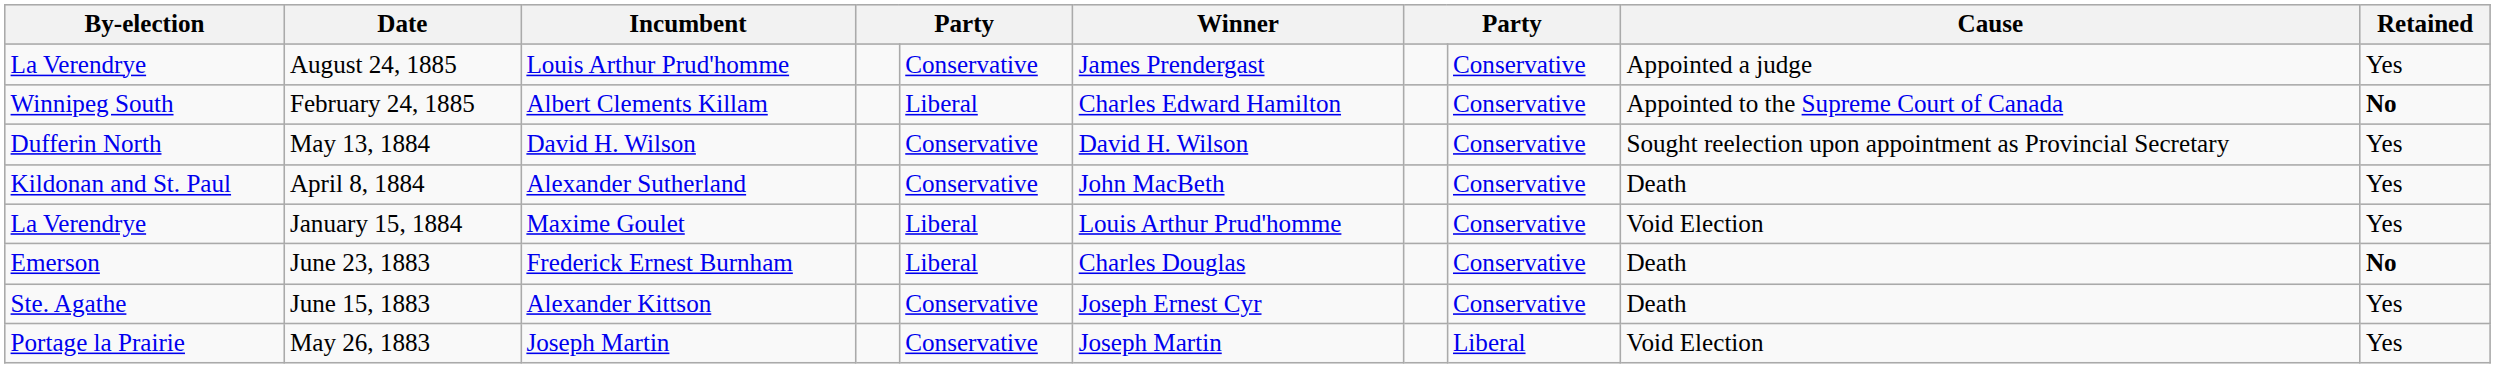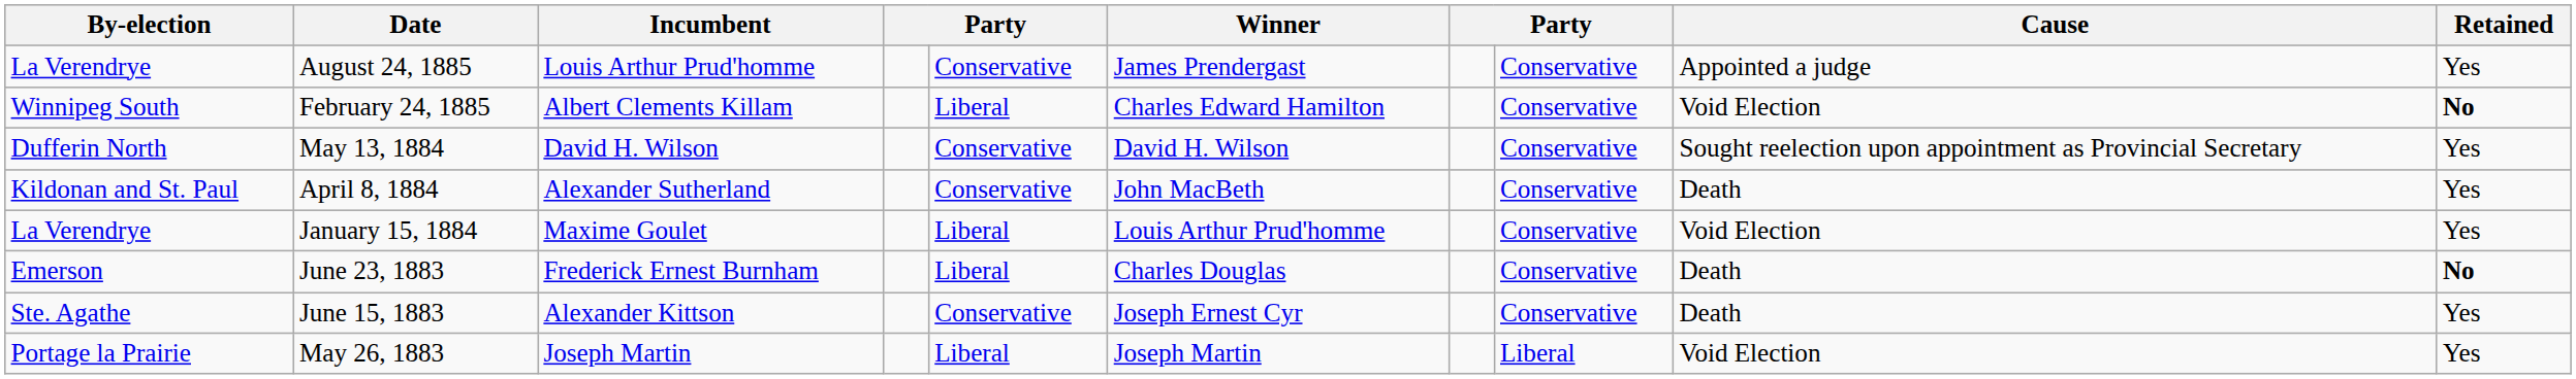 <table class=wikitable style="width:100%">
 <tr>
 <th>By-election</th>
 <th>Date</th>
 <th>Incumbent</th>
 <th colspan="2">Party</th>
 <th>Winner</th>
 <th colspan="2">Party</th>
 <th>Cause</th>
 <th>Retained</th>
 </tr>
 <tr>
 <td><a href='#'>La Verendrye</a></td>
 <td>August 24, 1885</td>
 <td><a href='#'>Louis Arthur Prud'homme</a></td>
 <td>    </td>
 <td><a href='#'>Conservative</a></td>
 <td><a href='#'>James Prendergast</a></td>
 <td>    </td>
 <td><a href='#'>Conservative</a></td>
 <td>Appointed a judge</td>
 <td>Yes</td>
 </tr>
 <tr>
 <td><a href='#'>Winnipeg South</a></td>
 <td>February 24, 1885</td>
 <td><a href='#'>Albert Clements Killam</a></td>
 <td>    </td>
 <td><a href='#'>Liberal</a></td>
 <td><a href='#'>Charles Edward Hamilton</a></td>
 <td>    </td>
 <td><a href='#'>Conservative</a></td>
-<td>Appointed to the <a href='#'>Supreme Court of Canada</a></td>
+<td>Void Election</td>
 <td><strong>No</strong></td>
 </tr>
 <tr>
 <td><a href='#'>Dufferin North</a></td>
 <td>May 13, 1884</td>
 <td><a href='#'>David H. Wilson</a></td>
 <td>    </td>
 <td><a href='#'>Conservative</a></td>
 <td><a href='#'>David H. Wilson</a></td>
 <td>    </td>
 <td><a href='#'>Conservative</a></td>
 <td>Sought reelection upon appointment as Provincial Secretary</td>
 <td>Yes</td>
 </tr>
 <tr>
 <td><a href='#'>Kildonan and St. Paul</a></td>
 <td>April 8, 1884</td>
 <td><a href='#'>Alexander Sutherland</a></td>
 <td>    </td>
 <td><a href='#'>Conservative</a></td>
 <td><a href='#'>John MacBeth</a></td>
 <td>    </td>
 <td><a href='#'>Conservative</a></td>
 <td>Death</td>
 <td>Yes</td>
 </tr>
 <tr>
 <td><a href='#'>La Verendrye</a></td>
 <td>January 15, 1884</td>
 <td><a href='#'>Maxime Goulet</a></td>
 <td>    </td>
 <td><a href='#'>Liberal</a></td>
 <td><a href='#'>Louis Arthur Prud'homme</a></td>
 <td>    </td>
 <td><a href='#'>Conservative</a></td>
 <td>Void Election</td>
 <td>Yes</td>
 </tr>
 <tr>
 <td><a href='#'>Emerson</a></td>
 <td>June 23, 1883</td>
 <td><a href='#'>Frederick Ernest Burnham</a></td>
 <td>    </td>
 <td><a href='#'>Liberal</a></td>
 <td><a href='#'>Charles Douglas</a></td>
 <td>    </td>
 <td><a href='#'>Conservative</a></td>
 <td>Death</td>
 <td><strong>No</strong></td>
 </tr>
 <tr>
 <td><a href='#'>Ste. Agathe</a></td>
 <td>June 15, 1883</td>
 <td><a href='#'>Alexander Kittson</a></td>
 <td>    </td>
 <td><a href='#'>Conservative</a></td>
 <td><a href='#'>Joseph Ernest Cyr</a></td>
 <td>    </td>
 <td><a href='#'>Conservative</a></td>
 <td>Death</td>
 <td>Yes</td>
 </tr>
 <tr>
 <td><a href='#'>Portage la Prairie</a></td>
 <td>May 26, 1883</td>
 <td><a href='#'>Joseph Martin</a></td>
 <td>    </td>
-<td><a href='#'>Conservative</a></td>
+<td><a href='#'>Liberal</a></td>
 <td><a href='#'>Joseph Martin</a></td>
 <td>    </td>
 <td><a href='#'>Liberal</a></td>
 <td>Void Election</td>
 <td>Yes</td>
 </tr>
 </table>
